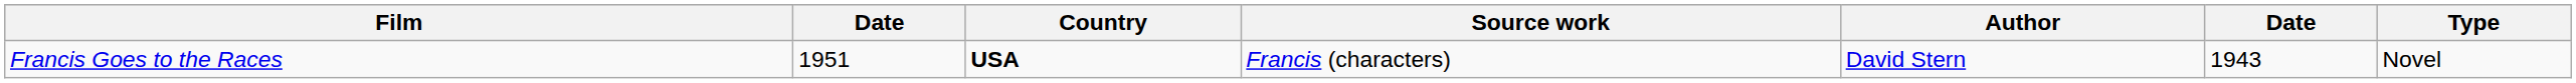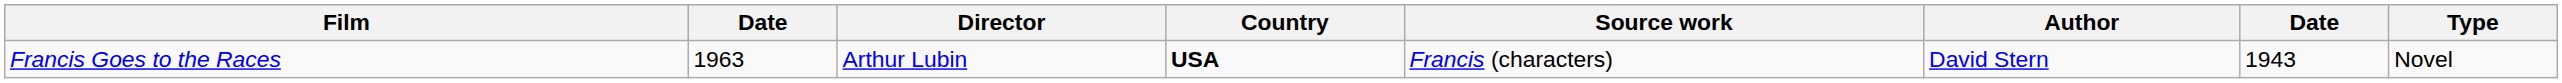 <table class="wikitable" style=width:90%>
 <tr style="background:#CCCCCC;">
 <th>Film</th>
 <th>Date</th>
+<th>Director</th>
 <th>Country</th>
 <th>Source work</th>
 <th>Author</th>
 <th>Date</th>
 <th>Type</th>
 </tr>
 <tr>
 <td><em><a href='#'>Francis Goes to the Races</a></em></td>
-<td>1951</td>
+<td>1963</td>
+<td><a href='#'>Arthur Lubin</a></td>
 <td><strong>USA</strong></td>
 <td><em><a href='#'>Francis</a></em> (characters)</td>
 <td><a href='#'>David Stern</a></td>
 <td>1943</td>
 <td>Novel</td>
 </tr>
 </table>
